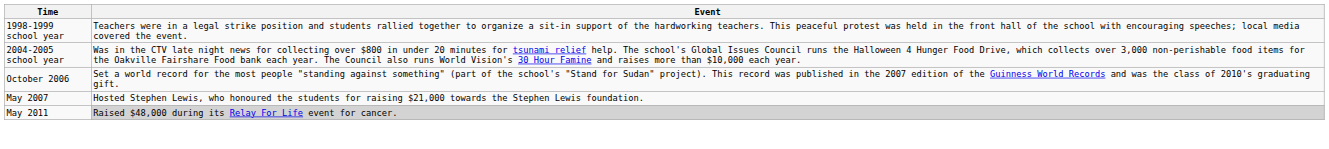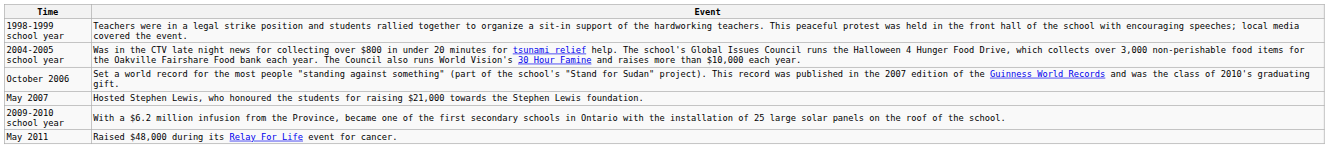 <table class="wikitable">
 <tr>
 <th>Time</th>
 <th>Event</th>
 </tr>
 <tr>
 <td>1998-1999 school year</td>
 <td>Teachers were in a legal strike position and students rallied together to organize a sit-in support of the hardworking teachers. This peaceful protest was held in the front hall of the school with encouraging speeches; local media covered the event.</td>
 </tr>
 <tr>
 <td>2004-2005 school year</td>
 <td>Was in the CTV late night news for collecting over $800 in under 20 minutes for <a href='#'>tsunami relief</a> help. The school's Global Issues Council runs the Halloween 4 Hunger Food Drive, which collects over 3,000 non-perishable food items for the Oakville Fairshare Food bank each year. The Council also runs World Vision's <a href='#'>30 Hour Famine</a> and raises more than $10,000 each year.</td>
 </tr>
 <tr>
 <td>October 2006</td>
 <td>Set a world record for the most people "standing against something" (part of the school's "Stand for Sudan" project). This record was published in the 2007 edition of the <a href='#'>Guinness World Records</a> and was the class of 2010's graduating gift.</td>
 </tr>
 <tr>
 <td>May 2007</td>
 <td>Hosted Stephen Lewis, who honoured the students for raising $21,000 towards the Stephen Lewis foundation.</td>
 </tr>
 <tr>
+<td>2009-2010 school year</td>
+<td>With a $6.2 million infusion from the Province,  became one of the first secondary schools in Ontario with the installation of 25 large solar panels on the roof of the school.</td>
+</tr>
+<tr>
 <td>May 2011</td>
-<td style="background: lightgrey;">Raised $48,000 during its <a href='#'>Relay For Life</a> event for cancer.</td>
+<td>Raised $48,000 during its <a href='#'>Relay For Life</a> event for cancer.</td>
 </tr>
 </table>
